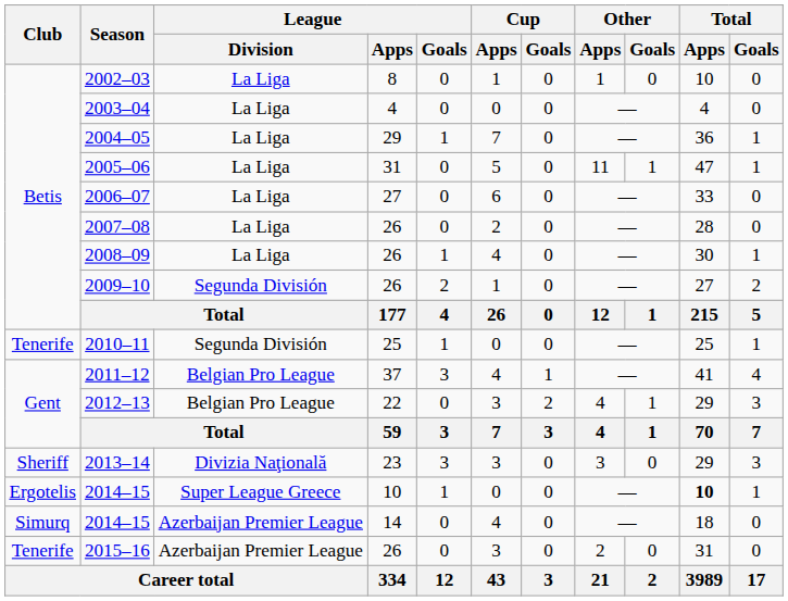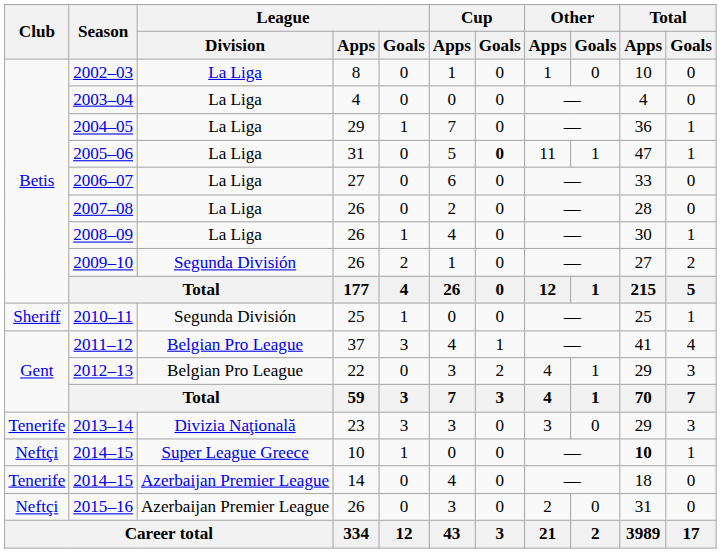 <table class="wikitable" style="text-align: center;">
 <tr>
 <th rowspan="2">Club</th>
 <th rowspan="2">Season</th>
 <th colspan="3">League</th>
 <th colspan="2">Cup</th>
 <th colspan="2">Other</th>
 <th colspan="2">Total</th>
 </tr>
 <tr>
 <th>Division</th>
 <th>Apps</th>
 <th>Goals</th>
 <th>Apps</th>
 <th>Goals</th>
 <th>Apps</th>
 <th>Goals</th>
 <th>Apps</th>
 <th>Goals</th>
 </tr>
 <tr>
 <td rowspan="9"><a href='#'>Betis</a></td>
 <td><a href='#'>2002–03</a></td>
 <td><a href='#'>La Liga</a></td>
 <td>8</td>
 <td>0</td>
 <td>1</td>
 <td>0</td>
 <td>1</td>
 <td>0</td>
 <td>10</td>
 <td>0</td>
 </tr>
 <tr>
 <td><a href='#'>2003–04</a></td>
 <td>La Liga</td>
 <td>4</td>
 <td>0</td>
 <td>0</td>
 <td>0</td>
 <td colspan="2">—</td>
 <td>4</td>
 <td>0</td>
 </tr>
 <tr>
 <td><a href='#'>2004–05</a></td>
 <td>La Liga</td>
 <td>29</td>
 <td>1</td>
 <td>7</td>
 <td>0</td>
 <td colspan="2">—</td>
 <td>36</td>
 <td>1</td>
 </tr>
 <tr>
 <td><a href='#'>2005–06</a></td>
 <td>La Liga</td>
 <td>31</td>
 <td>0</td>
 <td>5</td>
-<td>0</td>
+<td><strong>0</strong></td>
 <td>11</td>
 <td>1</td>
 <td>47</td>
 <td>1</td>
 </tr>
 <tr>
 <td><a href='#'>2006–07</a></td>
 <td>La Liga</td>
 <td>27</td>
 <td>0</td>
 <td>6</td>
 <td>0</td>
 <td colspan="2">—</td>
 <td>33</td>
 <td>0</td>
 </tr>
 <tr>
 <td><a href='#'>2007–08</a></td>
 <td>La Liga</td>
 <td>26</td>
 <td>0</td>
 <td>2</td>
 <td>0</td>
 <td colspan="2">—</td>
 <td>28</td>
 <td>0</td>
 </tr>
 <tr>
 <td><a href='#'>2008–09</a></td>
 <td>La Liga</td>
 <td>26</td>
 <td>1</td>
 <td>4</td>
 <td>0</td>
 <td colspan="2">—</td>
 <td>30</td>
 <td>1</td>
 </tr>
 <tr>
 <td><a href='#'>2009–10</a></td>
 <td><a href='#'>Segunda División</a></td>
 <td>26</td>
 <td>2</td>
 <td>1</td>
 <td>0</td>
 <td colspan="2">—</td>
 <td>27</td>
 <td>2</td>
 </tr>
 <tr>
 <th colspan="2">Total</th>
 <th>177</th>
 <th>4</th>
 <th>26</th>
 <th>0</th>
 <th>12</th>
 <th>1</th>
 <th>215</th>
 <th>5</th>
 </tr>
 <tr>
-<td rowspan="1"><a href='#'>Tenerife</a></td>
+<td><a href='#'>Sheriff</a></td>
 <td><a href='#'>2010–11</a></td>
 <td>Segunda División</td>
 <td>25</td>
 <td>1</td>
 <td>0</td>
 <td>0</td>
 <td colspan="2">—</td>
 <td>25</td>
 <td>1</td>
 </tr>
 <tr>
 <td rowspan="3"><a href='#'>Gent</a></td>
 <td><a href='#'>2011–12</a></td>
 <td><a href='#'>Belgian Pro League</a></td>
 <td>37</td>
 <td>3</td>
 <td>4</td>
 <td>1</td>
 <td colspan="2">—</td>
 <td>41</td>
 <td>4</td>
 </tr>
 <tr>
 <td><a href='#'>2012–13</a></td>
 <td>Belgian Pro League</td>
 <td>22</td>
 <td>0</td>
 <td>3</td>
 <td>2</td>
 <td>4</td>
 <td>1</td>
 <td>29</td>
 <td>3</td>
 </tr>
 <tr>
 <th colspan="2">Total</th>
 <th>59</th>
 <th>3</th>
 <th>7</th>
 <th>3</th>
 <th>4</th>
 <th>1</th>
 <th>70</th>
 <th>7</th>
 </tr>
 <tr>
-<td><a href='#'>Sheriff</a></td>
+<td rowspan="1"><a href='#'>Tenerife</a></td>
 <td><a href='#'>2013–14</a></td>
 <td><a href='#'>Divizia Naţională</a></td>
 <td>23</td>
 <td>3</td>
 <td>3</td>
 <td>0</td>
 <td>3</td>
 <td>0</td>
 <td>29</td>
 <td>3</td>
 </tr>
 <tr>
-<td><a href='#'>Ergotelis</a></td>
+<td><a href='#'>Neftçi</a></td>
 <td><a href='#'>2014–15</a></td>
 <td><a href='#'>Super League Greece</a></td>
 <td>10</td>
 <td>1</td>
 <td>0</td>
 <td>0</td>
 <td colspan="2">—</td>
 <td><strong>10</strong></td>
 <td>1</td>
 </tr>
 <tr>
-<td><a href='#'>Simurq</a></td>
+<td rowspan="1"><a href='#'>Tenerife</a></td>
 <td><a href='#'>2014–15</a></td>
 <td><a href='#'>Azerbaijan Premier League</a></td>
 <td>14</td>
 <td>0</td>
 <td>4</td>
 <td>0</td>
 <td colspan="2">—</td>
 <td>18</td>
 <td>0</td>
 </tr>
 <tr>
-<td rowspan="1"><a href='#'>Tenerife</a></td>
+<td><a href='#'>Neftçi</a></td>
 <td><a href='#'>2015–16</a></td>
 <td>Azerbaijan Premier League</td>
 <td>26</td>
 <td>0</td>
 <td>3</td>
 <td>0</td>
 <td>2</td>
 <td>0</td>
 <td>31</td>
 <td>0</td>
 </tr>
 <tr>
 <th colspan="3">Career total</th>
 <th>334</th>
 <th>12</th>
 <th>43</th>
 <th>3</th>
 <th>21</th>
 <th>2</th>
 <th>3989</th>
 <th>17</th>
 </tr>
 </table>
